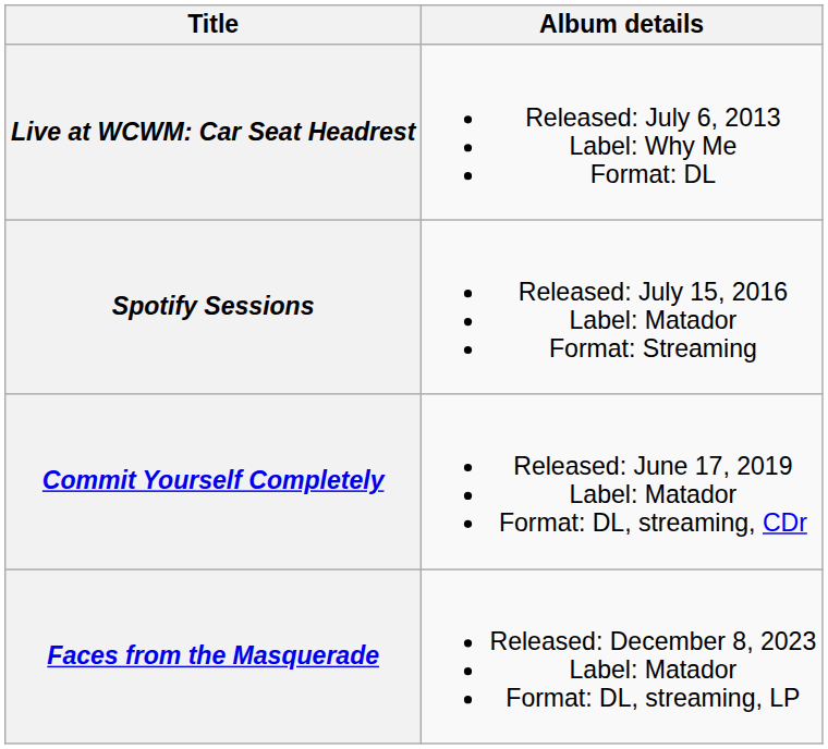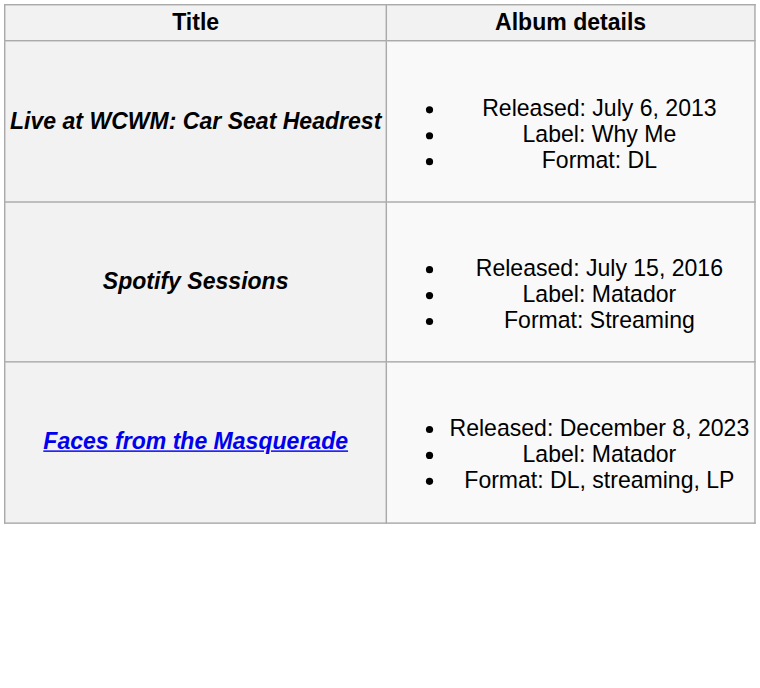 <table class="wikitable plainrowheaders" style="text-align:center;">
 <tr>
 <th scope="col">Title</th>
 <th scope="col">Album details</th>
 </tr>
 <tr>
 <th scope="row"><em>Live at WCWM:</em> <em>Car Seat Headrest</em></th>
 <td><br><ul><li>Released: July 6, 2013</li><li>Label: Why Me</li><li>Format: DL</li></ul></td>
 </tr>
 <tr>
 <th scope="row"><em>Spotify Sessions</em></th>
 <td><br><ul><li>Released: July 15, 2016</li><li>Label: Matador</li><li>Format: Streaming</li></ul></td>
 </tr>
 <tr>
-<th scope="row"><em><a href='#'>Commit Yourself Completely</a></em></th>
-<td><br><ul><li>Released: June 17, 2019</li><li>Label: Matador </li><li>Format: DL, streaming, <a href='#'>CDr</a></li></ul></td>
-</tr>
-<tr>
 <th scope="row"><em><a href='#'>Faces from the Masquerade</a></em></th>
 <td><br><ul><li>Released: December 8, 2023</li><li>Label: Matador </li><li>Format: DL, streaming, LP</li></ul></td>
 </tr>
 </table>
